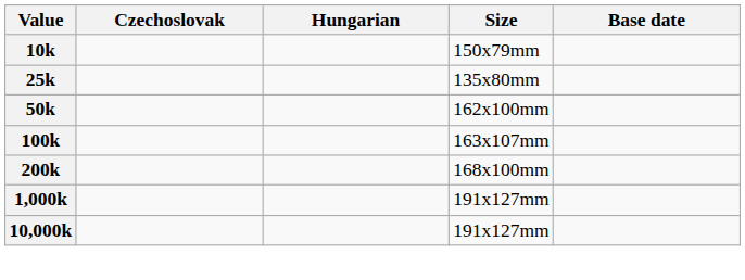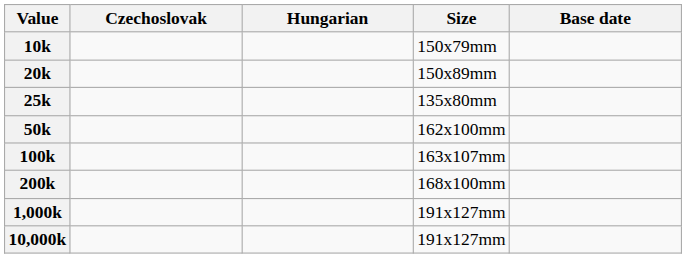 <table class="wikitable">
 <tr>
 <th scope="col" style="width:40px;">Value</th>
 <th scope="col" style="width:150px;">Czechoslovak</th>
 <th scope="col" style="width:150px;">Hungarian</th>
 <th scope="col" style="width:70px;" class="unsortable">Size</th>
 <th scope="col" style="width:150px;" class="unsortable">Base date</th>
 </tr>
 <tr>
 <th>10k</th>
 <td></td>
 <td></td>
 <td>150x79mm</td>
+<td></td>
+</tr>
+<tr>
+<th>20k</th>
+<td></td>
+<td></td>
+<td>150x89mm</td>
 <td></td>
 </tr>
 <tr>
 <th>25k</th>
 <td></td>
 <td></td>
 <td>135x80mm</td>
 <td></td>
 </tr>
 <tr>
 <th>50k</th>
 <td></td>
 <td></td>
 <td>162x100mm</td>
 <td></td>
 </tr>
 <tr>
 <th>100k</th>
 <td></td>
 <td></td>
 <td>163x107mm</td>
 <td></td>
 </tr>
 <tr>
 <th>200k</th>
 <td></td>
 <td></td>
 <td>168x100mm</td>
 <td></td>
 </tr>
 <tr>
 <th>1,000k</th>
 <td></td>
 <td></td>
 <td>191x127mm</td>
 <td></td>
 </tr>
 <tr>
 <th>10,000k</th>
 <td></td>
 <td></td>
 <td>191x127mm</td>
 <td></td>
 </tr>
 </table>
